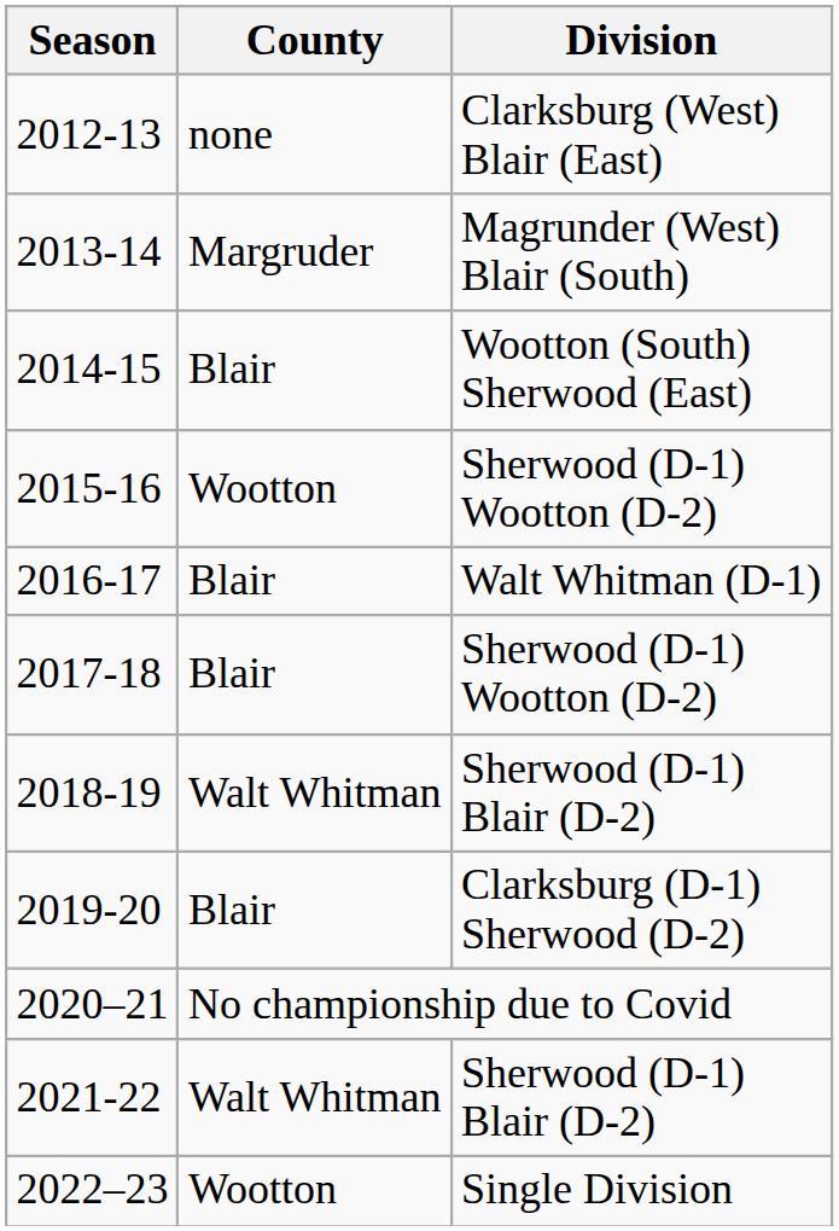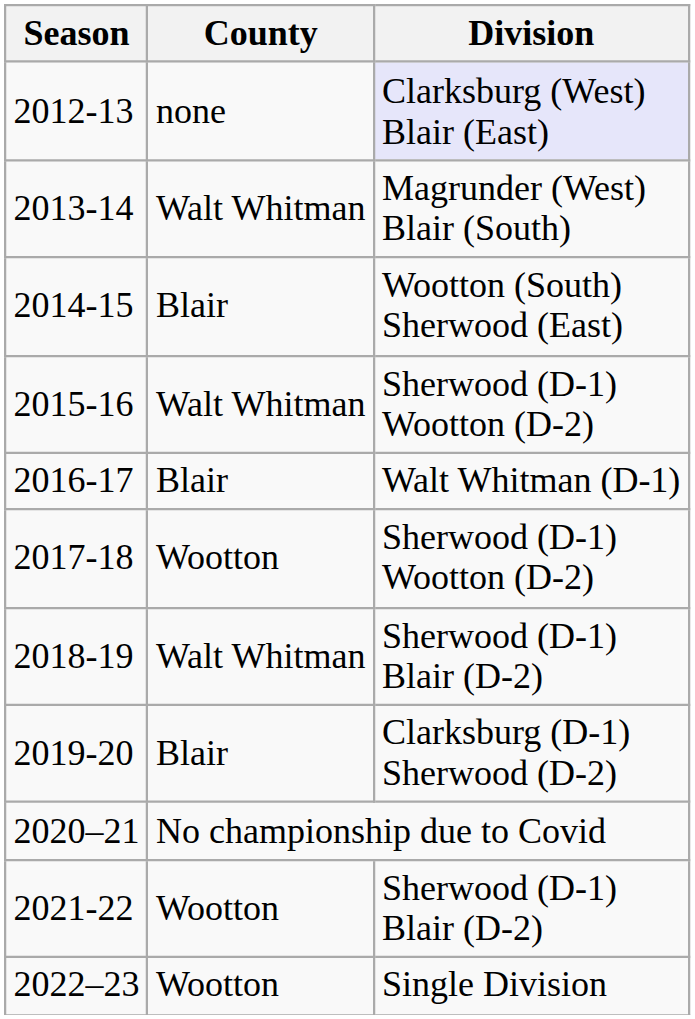 <table class="wikitable">
 <tr>
 <th>Season</th>
 <th>County</th>
 <th>Division</th>
 </tr>
 <tr>
 <td>2012-13</td>
 <td>none</td>
-<td>Clarksburg (West)<br>Blair (East)</td>
+<td style="background: lavender;">Clarksburg (West)<br>Blair (East)</td>
 </tr>
 <tr>
 <td>2013-14</td>
-<td>Margruder</td>
+<td>Walt Whitman</td>
 <td>Magrunder (West)<br>Blair (South)</td>
 </tr>
 <tr>
 <td>2014-15</td>
 <td>Blair</td>
 <td>Wootton (South)<br>Sherwood (East)</td>
 </tr>
 <tr>
 <td>2015-16</td>
-<td>Wootton</td>
+<td>Walt Whitman</td>
 <td>Sherwood (D-1)<br>Wootton (D-2)</td>
 </tr>
 <tr>
 <td>2016-17</td>
 <td>Blair</td>
 <td>Walt Whitman (D-1)</td>
 </tr>
 <tr>
 <td>2017-18</td>
-<td>Blair</td>
+<td>Wootton</td>
 <td>Sherwood (D-1)<br>Wootton (D-2)</td>
 </tr>
 <tr>
 <td>2018-19</td>
 <td>Walt Whitman</td>
 <td>Sherwood (D-1)<br>Blair (D-2)</td>
 </tr>
 <tr>
 <td>2019-20</td>
 <td>Blair</td>
 <td>Clarksburg (D-1)<br>Sherwood (D-2)</td>
 </tr>
 <tr>
 <td>2020–21</td>
 <td colspan="2">No championship due to Covid</td>
 </tr>
 <tr>
 <td>2021-22</td>
-<td>Walt Whitman</td>
+<td>Wootton</td>
 <td>Sherwood (D-1)<br>Blair (D-2)</td>
 </tr>
 <tr>
 <td>2022–23</td>
 <td>Wootton</td>
 <td>Single Division</td>
 </tr>
 </table>
